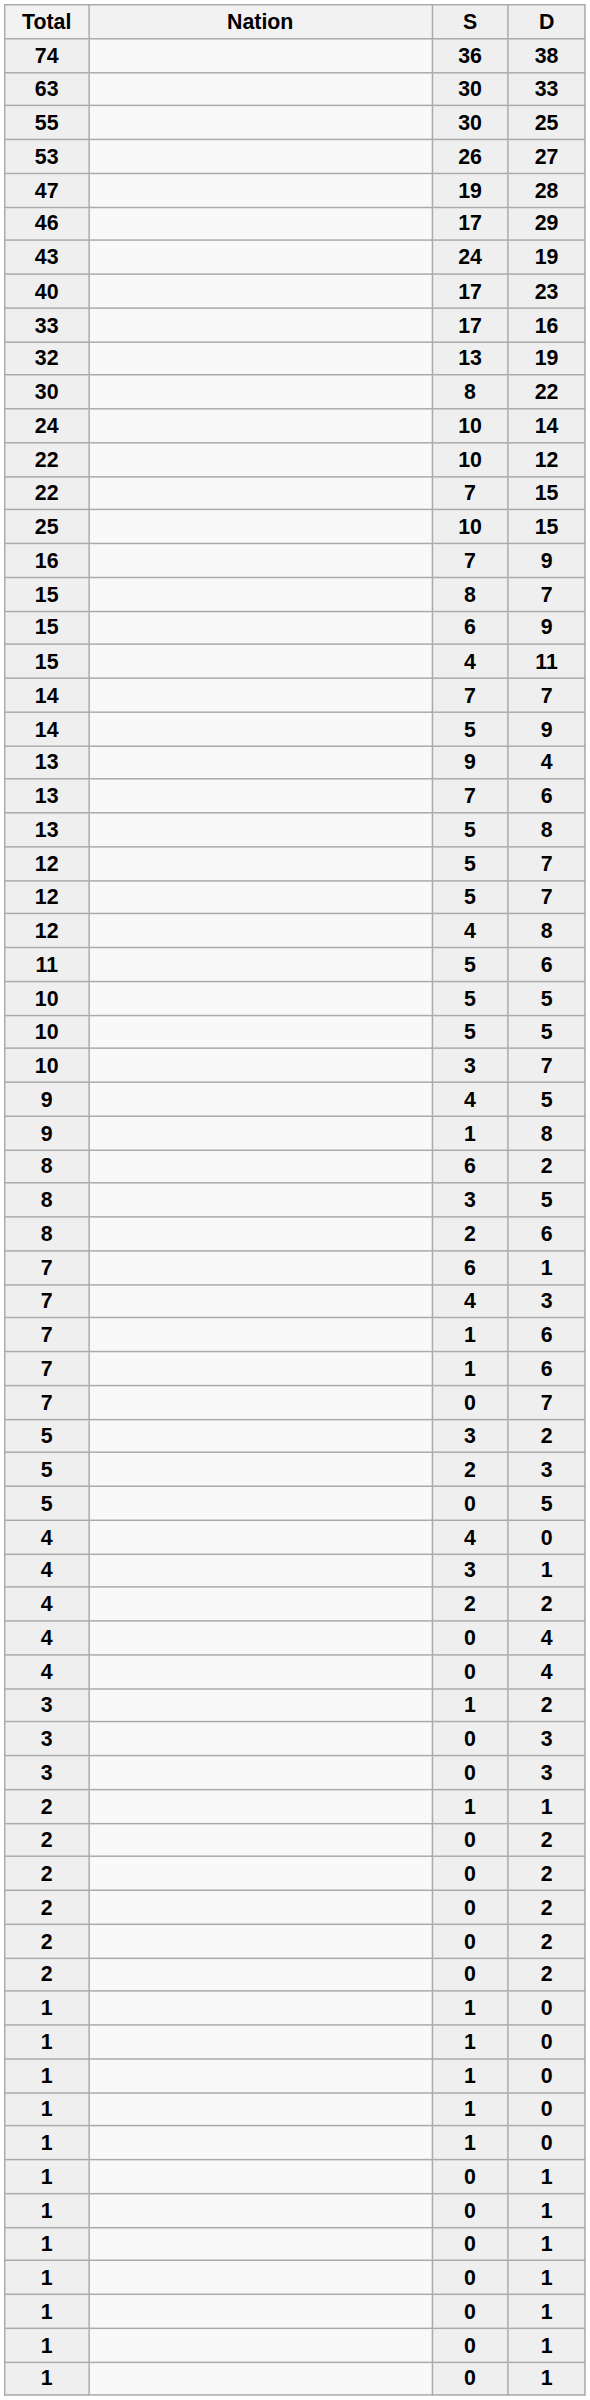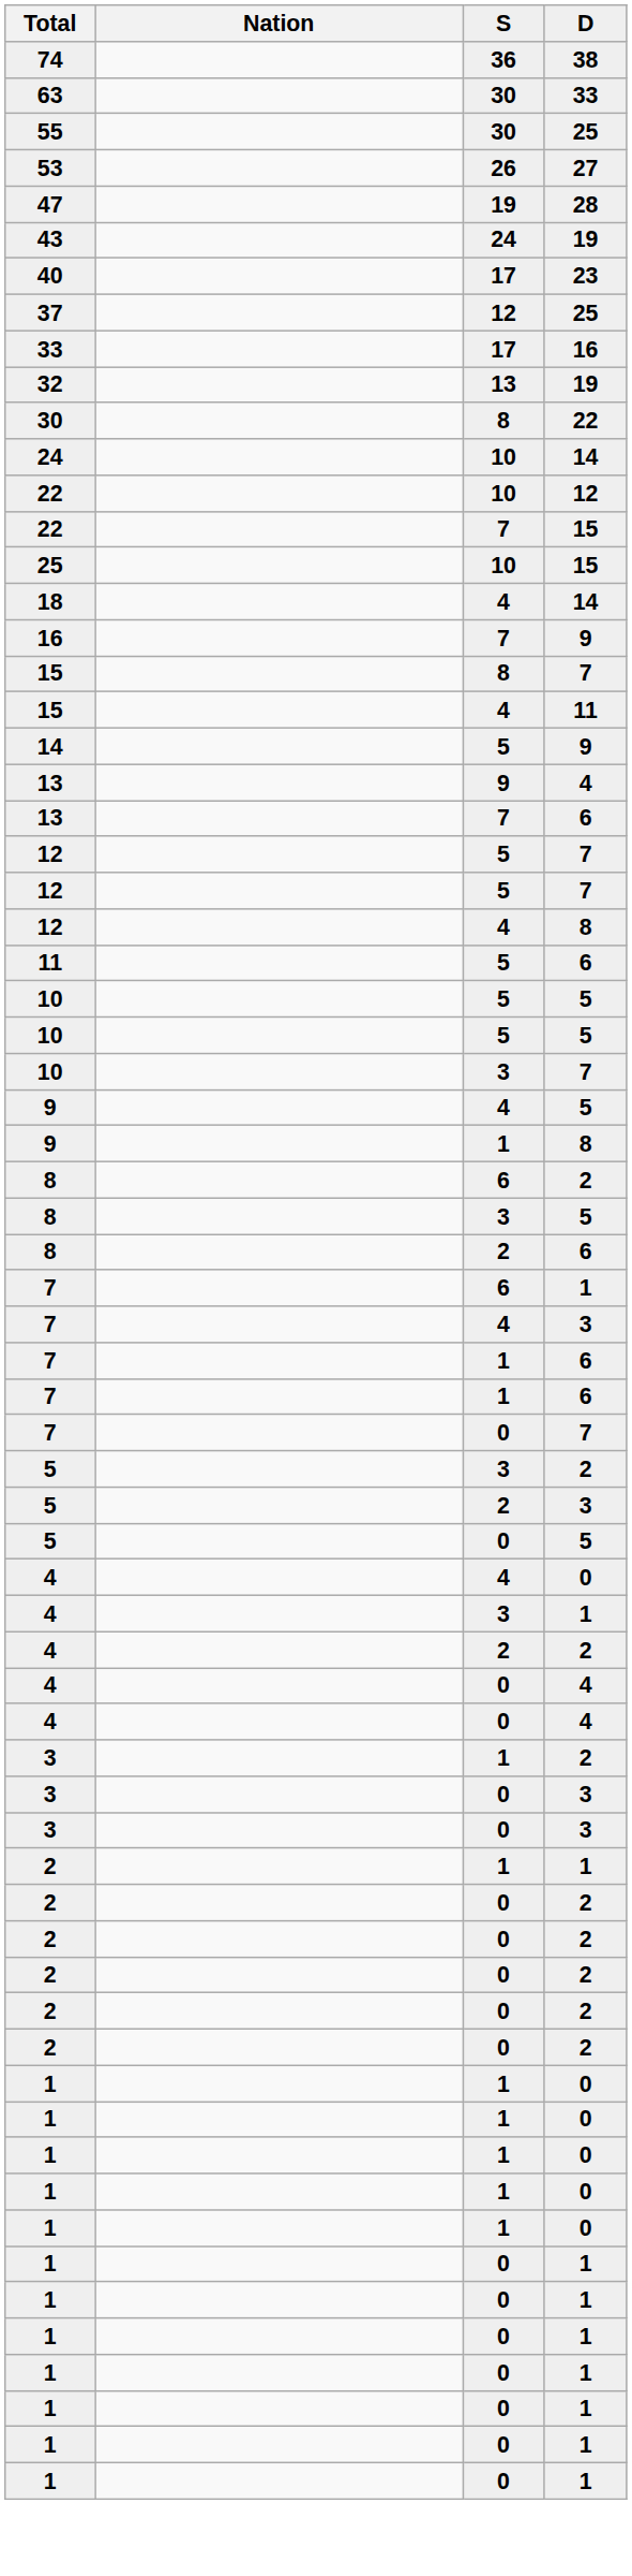 <table class="sortable wikitable" style="font-size:90%;">
 <tr>
 <th width=50>Total</th>
 <th width=225>Nation</th>
 <th width=45 style="background:#efefef"> S </th>
 <th width=45 style="background:#efefef"> D </th>
 </tr>
 <tr align=center>
 <td bgcolor=#efefef><strong>74</strong></td>
 <td align=left></td>
 <td bgcolor=#efefef><strong>36</strong></td>
 <td bgcolor=#efefef><strong>38</strong></td>
 </tr>
 <tr align=center>
 <td bgcolor=#efefef><strong>63</strong></td>
 <td align=left></td>
 <td bgcolor=#efefef><strong>30</strong></td>
 <td bgcolor=#efefef><strong>33</strong></td>
 </tr>
 <tr align=center>
 <td bgcolor=#efefef><strong>55</strong></td>
 <td align=left></td>
 <td bgcolor=#efefef><strong>30</strong></td>
 <td bgcolor=#efefef><strong>25</strong></td>
 </tr>
 <tr align=center>
 <td bgcolor=#efefef><strong>53</strong></td>
 <td align=left></td>
 <td bgcolor=#efefef><strong>26</strong></td>
 <td bgcolor=#efefef><strong>27</strong></td>
 </tr>
 <tr align=center>
 <td bgcolor=#efefef><strong>47</strong></td>
 <td align=left></td>
 <td bgcolor=#efefef><strong>19</strong></td>
 <td bgcolor=#efefef><strong>28</strong></td>
 </tr>
 <tr align=center>
-<td bgcolor=#efefef><strong>46</strong></td>
-<td align=left></td>
-<td bgcolor=#efefef><strong>17</strong></td>
-<td bgcolor=#efefef><strong>29</strong></td>
-</tr>
-<tr align=center>
 <td bgcolor=#efefef><strong>43</strong></td>
 <td align=left></td>
 <td bgcolor=#efefef><strong>24</strong></td>
 <td bgcolor=#efefef><strong>19</strong></td>
 </tr>
 <tr align=center>
 <td bgcolor=#efefef><strong>40</strong></td>
 <td align=left></td>
 <td bgcolor=#efefef><strong>17</strong></td>
 <td bgcolor=#efefef><strong>23</strong></td>
+</tr>
+<tr align=center>
+<td bgcolor=#efefef><strong>37</strong></td>
+<td align=left></td>
+<td bgcolor=#efefef><strong>12</strong></td>
+<td bgcolor=#efefef><strong>25</strong></td>
 </tr>
 <tr align=center>
 <td bgcolor=#efefef><strong>33</strong></td>
 <td align=left></td>
 <td bgcolor=#efefef><strong>17</strong></td>
 <td bgcolor=#efefef><strong>16</strong></td>
 </tr>
 <tr align=center>
 <td bgcolor=#efefef><strong>32</strong></td>
 <td align=left></td>
 <td bgcolor=#efefef><strong>13</strong></td>
 <td bgcolor=#efefef><strong>19</strong></td>
 </tr>
 <tr align=center>
 <td bgcolor=#efefef><strong>30</strong></td>
 <td align=left></td>
 <td bgcolor=#efefef><strong>8</strong></td>
 <td bgcolor=#efefef><strong>22</strong></td>
 </tr>
 <tr align=center>
 <td bgcolor=#efefef><strong>24</strong></td>
 <td align=left></td>
 <td bgcolor=#efefef><strong>10</strong></td>
 <td bgcolor=#efefef><strong>14</strong></td>
 </tr>
 <tr align=center>
 <td bgcolor=#efefef><strong>22</strong></td>
 <td align=left></td>
 <td bgcolor=#efefef><strong>10</strong></td>
 <td bgcolor=#efefef><strong>12</strong></td>
 </tr>
 <tr align=center>
 <td bgcolor=#efefef><strong>22</strong></td>
 <td align=left></td>
 <td bgcolor=#efefef><strong>7</strong></td>
 <td bgcolor=#efefef><strong>15</strong></td>
 </tr>
 <tr align=center>
 <td bgcolor=#efefef><strong>25</strong></td>
 <td align=left></td>
 <td bgcolor=#efefef><strong>10</strong></td>
 <td bgcolor=#efefef><strong>15</strong></td>
 </tr>
 <tr align=center>
+<td bgcolor=#efefef><strong>18</strong></td>
+<td align=left></td>
+<td bgcolor=#efefef><strong>4</strong></td>
+<td bgcolor=#efefef><strong>14</strong></td>
+</tr>
+<tr align=center>
 <td bgcolor=#efefef><strong>16</strong></td>
 <td align=left></td>
 <td bgcolor=#efefef><strong>7</strong></td>
 <td bgcolor=#efefef><strong>9</strong></td>
 </tr>
 <tr align=center>
 <td bgcolor=#efefef><strong>15</strong></td>
 <td align=left></td>
 <td bgcolor=#efefef><strong>8</strong></td>
 <td bgcolor=#efefef><strong>7</strong></td>
 </tr>
 <tr align=center>
 <td bgcolor=#efefef><strong>15</strong></td>
 <td align=left></td>
-<td bgcolor=#efefef><strong>6</strong></td>
-<td bgcolor=#efefef><strong>9</strong></td>
-</tr>
-<tr align=center>
-<td bgcolor=#efefef><strong>15</strong></td>
-<td align=left></td>
 <td bgcolor=#efefef><strong>4</strong></td>
 <td bgcolor=#efefef><strong>11</strong></td>
-</tr>
-<tr align=center>
-<td bgcolor=#efefef><strong>14</strong></td>
-<td align=left></td>
-<td bgcolor=#efefef><strong>7</strong></td>
-<td bgcolor=#efefef><strong>7</strong></td>
 </tr>
 <tr align=center>
 <td bgcolor=#efefef><strong>14</strong></td>
 <td align=left></td>
 <td bgcolor=#efefef><strong>5</strong></td>
 <td bgcolor=#efefef><strong>9</strong></td>
 </tr>
 <tr align=center>
 <td bgcolor=#efefef><strong>13</strong></td>
 <td align=left></td>
 <td bgcolor=#efefef><strong>9</strong></td>
 <td bgcolor=#efefef><strong>4</strong></td>
 </tr>
 <tr align=center>
 <td bgcolor=#efefef><strong>13</strong></td>
 <td align=left></td>
 <td bgcolor=#efefef><strong>7</strong></td>
 <td bgcolor=#efefef><strong>6</strong></td>
-</tr>
-<tr align=center>
-<td bgcolor=#efefef><strong>13</strong></td>
-<td align=left></td>
-<td bgcolor=#efefef><strong>5</strong></td>
-<td bgcolor=#efefef><strong>8</strong></td>
 </tr>
 <tr align=center>
 <td bgcolor=#efefef><strong>12</strong></td>
 <td align=left></td>
 <td bgcolor=#efefef><strong>5</strong></td>
 <td bgcolor=#efefef><strong>7</strong></td>
 </tr>
 <tr align=center>
 <td bgcolor=#efefef><strong>12</strong></td>
 <td align=left></td>
 <td bgcolor=#efefef><strong>5</strong></td>
 <td bgcolor=#efefef><strong>7</strong></td>
 </tr>
 <tr align=center>
 <td bgcolor=#efefef><strong>12</strong></td>
 <td align=left></td>
 <td bgcolor=#efefef><strong>4</strong></td>
 <td bgcolor=#efefef><strong>8</strong></td>
 </tr>
 <tr align=center>
 <td bgcolor=#efefef><strong>11</strong></td>
 <td align=left></td>
 <td bgcolor=#efefef><strong>5</strong></td>
 <td bgcolor=#efefef><strong>6</strong></td>
 </tr>
 <tr align=center>
 <td bgcolor=#efefef><strong>10</strong></td>
 <td align=left></td>
 <td bgcolor=#efefef><strong>5</strong></td>
 <td bgcolor=#efefef><strong>5</strong></td>
 </tr>
 <tr align=center>
 <td bgcolor=#efefef><strong>10</strong></td>
 <td align=left></td>
 <td bgcolor=#efefef><strong>5</strong></td>
 <td bgcolor=#efefef><strong>5</strong></td>
 </tr>
 <tr align=center>
 <td bgcolor=#efefef><strong>10</strong></td>
 <td align=left></td>
 <td bgcolor=#efefef><strong>3</strong></td>
 <td bgcolor=#efefef><strong>7</strong></td>
 </tr>
 <tr align=center>
 <td bgcolor=#efefef><strong>9</strong></td>
 <td align=left></td>
 <td bgcolor=#efefef><strong>4</strong></td>
 <td bgcolor=#efefef><strong>5</strong></td>
 </tr>
 <tr align=center>
 <td bgcolor=#efefef><strong>9</strong></td>
 <td align=left></td>
 <td bgcolor=#efefef><strong>1</strong></td>
 <td bgcolor=#efefef><strong>8</strong></td>
 </tr>
 <tr align=center>
 <td bgcolor=#efefef><strong>8</strong></td>
 <td align=left></td>
 <td bgcolor=#efefef><strong>6</strong></td>
 <td bgcolor=#efefef><strong>2</strong></td>
 </tr>
 <tr align=center>
 <td bgcolor=#efefef><strong>8</strong></td>
 <td align=left></td>
 <td bgcolor=#efefef><strong>3</strong></td>
 <td bgcolor=#efefef><strong>5</strong></td>
 </tr>
 <tr align=center>
 <td bgcolor=#efefef><strong>8</strong></td>
 <td align=left></td>
 <td bgcolor=#efefef><strong>2</strong></td>
 <td bgcolor=#efefef><strong>6</strong></td>
 </tr>
 <tr align=center>
 <td bgcolor=#efefef><strong>7</strong></td>
 <td align=left></td>
 <td bgcolor=#efefef><strong>6</strong></td>
 <td bgcolor=#efefef><strong>1</strong></td>
 </tr>
 <tr align=center>
 <td bgcolor=#efefef><strong>7</strong></td>
 <td align=left></td>
 <td bgcolor=#efefef><strong>4</strong></td>
 <td bgcolor=#efefef><strong>3</strong></td>
 </tr>
 <tr align=center>
 <td bgcolor=#efefef><strong>7</strong></td>
 <td align=left></td>
 <td bgcolor=#efefef><strong>1</strong></td>
 <td bgcolor=#efefef><strong>6</strong></td>
 </tr>
 <tr align=center>
 <td bgcolor=#efefef><strong>7</strong></td>
 <td align=left></td>
 <td bgcolor=#efefef><strong>1</strong></td>
 <td bgcolor=#efefef><strong>6</strong></td>
 </tr>
 <tr align=center>
 <td bgcolor=#efefef><strong>7</strong></td>
 <td align=left></td>
 <td bgcolor=#efefef><strong>0</strong></td>
 <td bgcolor=#efefef><strong>7</strong></td>
 </tr>
 <tr align=center>
 <td bgcolor=#efefef><strong>5</strong></td>
 <td align=left></td>
 <td bgcolor=#efefef><strong>3</strong></td>
 <td bgcolor=#efefef><strong>2</strong></td>
 </tr>
 <tr align=center>
 <td bgcolor=#efefef><strong>5</strong></td>
 <td align=left></td>
 <td bgcolor=#efefef><strong>2</strong></td>
 <td bgcolor=#efefef><strong>3</strong></td>
 </tr>
 <tr align=center>
 <td bgcolor=#efefef><strong>5</strong></td>
 <td align=left></td>
 <td bgcolor=#efefef><strong>0</strong></td>
 <td bgcolor=#efefef><strong>5</strong></td>
 </tr>
 <tr align=center>
 <td bgcolor=#efefef><strong>4</strong></td>
 <td align=left></td>
 <td bgcolor=#efefef><strong>4</strong></td>
 <td bgcolor=#efefef><strong>0</strong></td>
 </tr>
 <tr align=center>
 <td bgcolor=#efefef><strong>4</strong></td>
 <td align=left></td>
 <td bgcolor=#efefef><strong>3</strong></td>
 <td bgcolor=#efefef><strong>1</strong></td>
 </tr>
 <tr align=center>
 <td bgcolor=#efefef><strong>4</strong></td>
 <td align=left></td>
 <td bgcolor=#efefef><strong>2</strong></td>
 <td bgcolor=#efefef><strong>2</strong></td>
 </tr>
 <tr align=center>
 <td bgcolor=#efefef><strong>4</strong></td>
 <td align=left></td>
 <td bgcolor=#efefef><strong>0</strong></td>
 <td bgcolor=#efefef><strong>4</strong></td>
 </tr>
 <tr align=center>
 <td bgcolor=#efefef><strong>4</strong></td>
 <td align=left></td>
 <td bgcolor=#efefef><strong>0</strong></td>
 <td bgcolor=#efefef><strong>4</strong></td>
 </tr>
 <tr align=center>
 <td bgcolor=#efefef><strong>3</strong></td>
 <td align=left></td>
 <td bgcolor=#efefef><strong>1</strong></td>
 <td bgcolor=#efefef><strong>2</strong></td>
 </tr>
 <tr align=center>
 <td bgcolor=#efefef><strong>3</strong></td>
 <td align=left></td>
 <td bgcolor=#efefef><strong>0</strong></td>
 <td bgcolor=#efefef><strong>3</strong></td>
 </tr>
 <tr align=center>
 <td bgcolor=#efefef><strong>3</strong></td>
 <td align=left></td>
 <td bgcolor=#efefef><strong>0</strong></td>
 <td bgcolor=#efefef><strong>3</strong></td>
 </tr>
 <tr align=center>
 <td bgcolor=#efefef><strong>2</strong></td>
 <td align=left></td>
 <td bgcolor=#efefef><strong>1</strong></td>
 <td bgcolor=#efefef><strong>1</strong></td>
 </tr>
 <tr align=center>
 <td bgcolor=#efefef><strong>2</strong></td>
 <td align=left></td>
 <td bgcolor=#efefef><strong>0</strong></td>
 <td bgcolor=#efefef><strong>2</strong></td>
 </tr>
 <tr align=center>
 <td bgcolor=#efefef><strong>2</strong></td>
 <td align=left></td>
 <td bgcolor=#efefef><strong>0</strong></td>
 <td bgcolor=#efefef><strong>2</strong></td>
 </tr>
 <tr align=center>
 <td bgcolor=#efefef><strong>2</strong></td>
 <td align=left></td>
 <td bgcolor=#efefef><strong>0</strong></td>
 <td bgcolor=#efefef><strong>2</strong></td>
 </tr>
 <tr align=center>
 <td bgcolor=#efefef><strong>2</strong></td>
 <td align=left></td>
 <td bgcolor=#efefef><strong>0</strong></td>
 <td bgcolor=#efefef><strong>2</strong></td>
 </tr>
 <tr align=center>
 <td bgcolor=#efefef><strong>2</strong></td>
 <td align=left></td>
 <td bgcolor=#efefef><strong>0</strong></td>
 <td bgcolor=#efefef><strong>2</strong></td>
 </tr>
 <tr align=center>
 <td bgcolor=#efefef><strong>1</strong></td>
 <td align=left></td>
 <td bgcolor=#efefef><strong>1</strong></td>
 <td bgcolor=#efefef><strong>0</strong></td>
 </tr>
 <tr align=center>
 <td bgcolor=#efefef><strong>1</strong></td>
 <td align=left></td>
 <td bgcolor=#efefef><strong>1</strong></td>
 <td bgcolor=#efefef><strong>0</strong></td>
 </tr>
 <tr align=center>
 <td bgcolor=#efefef><strong>1</strong></td>
 <td align=left></td>
 <td bgcolor=#efefef><strong>1</strong></td>
 <td bgcolor=#efefef><strong>0</strong></td>
 </tr>
 <tr align=center>
 <td bgcolor=#efefef><strong>1</strong></td>
 <td align=left></td>
 <td bgcolor=#efefef><strong>1</strong></td>
 <td bgcolor=#efefef><strong>0</strong></td>
 </tr>
 <tr align=center>
 <td bgcolor=#efefef><strong>1</strong></td>
 <td align=left></td>
 <td bgcolor=#efefef><strong>1</strong></td>
 <td bgcolor=#efefef><strong>0</strong></td>
 </tr>
 <tr align=center>
 <td bgcolor=#efefef><strong>1</strong></td>
 <td align=left></td>
 <td bgcolor=#efefef><strong>0</strong></td>
 <td bgcolor=#efefef><strong>1</strong></td>
 </tr>
 <tr align=center>
 <td bgcolor=#efefef><strong>1</strong></td>
 <td align=left></td>
 <td bgcolor=#efefef><strong>0</strong></td>
 <td bgcolor=#efefef><strong>1</strong></td>
 </tr>
 <tr align=center>
 <td bgcolor=#efefef><strong>1</strong></td>
 <td align=left></td>
 <td bgcolor=#efefef><strong>0</strong></td>
 <td bgcolor=#efefef><strong>1</strong></td>
 </tr>
 <tr align=center>
 <td bgcolor=#efefef><strong>1</strong></td>
 <td align=left></td>
 <td bgcolor=#efefef><strong>0</strong></td>
 <td bgcolor=#efefef><strong>1</strong></td>
 </tr>
 <tr align=center>
 <td bgcolor=#efefef><strong>1</strong></td>
 <td align=left></td>
 <td bgcolor=#efefef><strong>0</strong></td>
 <td bgcolor=#efefef><strong>1</strong></td>
 </tr>
 <tr align=center>
 <td bgcolor=#efefef><strong>1</strong></td>
 <td align=left></td>
 <td bgcolor=#efefef><strong>0</strong></td>
 <td bgcolor=#efefef><strong>1</strong></td>
 </tr>
 <tr align=center>
 <td bgcolor=#efefef><strong>1</strong></td>
 <td align=left></td>
 <td bgcolor=#efefef><strong>0</strong></td>
 <td bgcolor=#efefef><strong>1</strong></td>
 </tr>
 </table>
